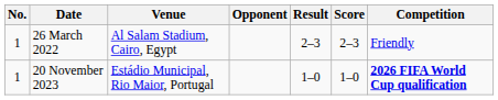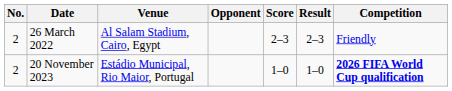 <table class="wikitable sortable">
 <tr>
 <th scope="col">No.</th>
 <th scope="col">Date</th>
 <th scope="col">Venue</th>
 <th scope="col">Opponent</th>
+<th scope="col">Score</th>
 <th scope="col">Result</th>
-<th scope="col">Score</th>
 <th scope="col">Competition</th>
 </tr>
 <tr>
-<td align="center">1</td>
+<td align="center">2</td>
 <td>26 March 2022</td>
 <td><a href='#'>Al Salam Stadium</a>, <a href='#'>Cairo</a>, Egypt</td>
 <td></td>
 <td align="center">2–3</td>
 <td align="center">2–3</td>
 <td><a href='#'>Friendly</a></td>
 </tr>
 <tr>
-<td align="center">1</td>
+<td align="center">2</td>
 <td>20 November 2023</td>
 <td><a href='#'>Estádio Municipal</a>, <a href='#'>Rio Maior</a>, Portugal</td>
 <td></td>
 <td align="center">1–0</td>
 <td align="center">1–0</td>
 <td><strong><a href='#'>2026 FIFA World Cup qualification</a></strong></td>
 </tr>
 </table>
